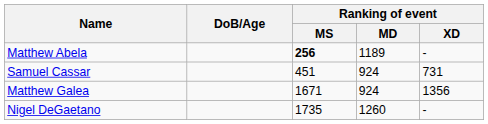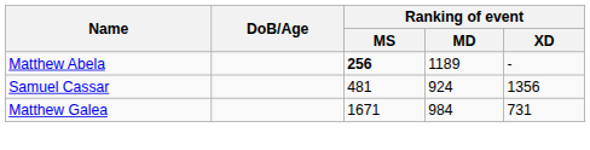 <table class="wikitable" style="width:600px; font-size:95%;">
 <tr>
 <th rowspan="2" align="left">Name</th>
 <th rowspan="2" align="left">DoB/Age</th>
 <th colspan="3" align="center">Ranking of event</th>
 </tr>
 <tr>
 <th align="center">MS</th>
 <th>MD</th>
 <th align="center">XD</th>
 </tr>
 <tr>
 <td><a href='#'>Matthew Abela</a></td>
 <td></td>
 <td><strong>256</strong></td>
 <td>1189</td>
 <td>-</td>
 </tr>
 <tr>
 <td><a href='#'>Samuel Cassar</a></td>
 <td></td>
-<td>451</td>
+<td>481</td>
 <td>924</td>
-<td>731</td>
+<td>1356</td>
 </tr>
 <tr>
 <td><a href='#'>Matthew Galea</a></td>
 <td></td>
 <td>1671</td>
-<td>924</td>
-<td>1356</td>
-</tr>
-<tr>
-<td><a href='#'>Nigel DeGaetano</a></td>
-<td></td>
-<td>1735</td>
-<td>1260</td>
-<td>-</td>
+<td>984</td>
+<td>731</td>
 </tr>
 </table>
